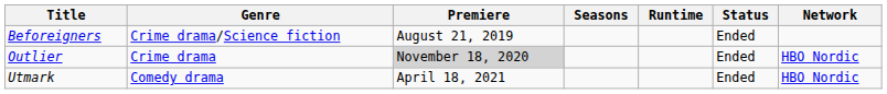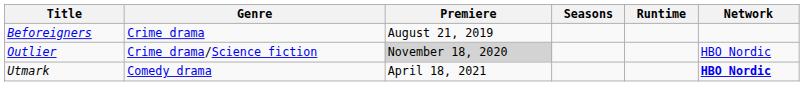 <table class="wikitable sortable" style="width:100%">
 <tr>
 <th>Title</th>
 <th>Genre</th>
 <th>Premiere</th>
 <th>Seasons</th>
 <th>Runtime</th>
-<th>Status</th>
 <th>Network</th>
 </tr>
 <tr>
 <td><em><a href='#'>Beforeigners</a></em></td>
-<td><a href='#'>Crime drama</a>/<a href='#'>Science fiction</a></td>
+<td><a href='#'>Crime drama</a></td>
 <td>August 21, 2019</td>
 <td></td>
 <td></td>
-<td>Ended</td>
 <td></td>
 </tr>
 <tr>
 <td><em><a href='#'>Outlier</a></em></td>
-<td><a href='#'>Crime drama</a></td>
+<td><a href='#'>Crime drama</a>/<a href='#'>Science fiction</a></td>
 <td style="background: lightgrey;">November 18, 2020</td>
 <td></td>
 <td></td>
-<td>Ended</td>
 <td><a href='#'>HBO Nordic</a></td>
 </tr>
 <tr>
 <td><em>Utmark</em></td>
 <td><a href='#'>Comedy drama</a></td>
 <td>April 18, 2021</td>
 <td></td>
 <td></td>
-<td>Ended</td>
-<td><a href='#'>HBO Nordic</a></td>
+<td><strong><a href='#'>HBO Nordic</a></strong></td>
 </tr>
 </table>
